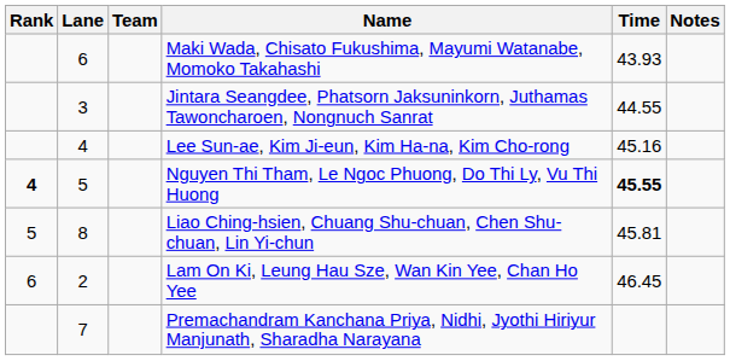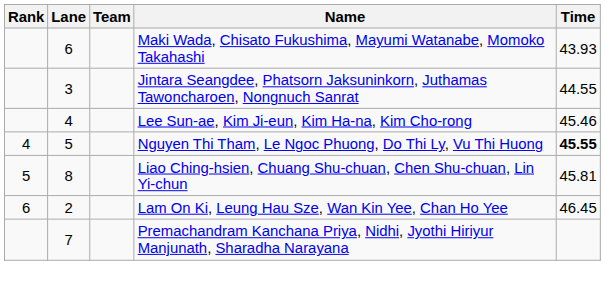 <table class="wikitable sortable" style="text-align:center;font-size:95%">
 <tr>
 <th>Rank</th>
 <th>Lane</th>
 <th>Team</th>
 <th>Name</th>
 <th>Time</th>
-<th>Notes</th>
 </tr>
 <tr>
 <td></td>
 <td>6</td>
 <td align=left></td>
 <td align=left><a href='#'>Maki Wada</a>, <a href='#'>Chisato Fukushima</a>, <a href='#'>Mayumi Watanabe</a>, <a href='#'>Momoko Takahashi</a></td>
 <td>43.93</td>
-<td></td>
 </tr>
 <tr>
 <td></td>
 <td>3</td>
 <td align=left></td>
 <td align=left><a href='#'>Jintara Seangdee</a>, <a href='#'>Phatsorn Jaksuninkorn</a>, <a href='#'>Juthamas Tawoncharoen</a>, <a href='#'>Nongnuch Sanrat</a></td>
 <td>44.55</td>
-<td></td>
 </tr>
 <tr>
 <td></td>
 <td>4</td>
 <td align=left></td>
 <td align=left><a href='#'>Lee Sun-ae</a>, <a href='#'>Kim Ji-eun</a>, <a href='#'>Kim Ha-na</a>, <a href='#'>Kim Cho-rong</a></td>
-<td>45.16</td>
-<td></td>
+<td>45.46</td>
 </tr>
 <tr>
-<td><strong>4</strong></td>
+<td>4</td>
 <td>5</td>
 <td align=left></td>
 <td align=left><a href='#'>Nguyen Thi Tham</a>, <a href='#'>Le Ngoc Phuong</a>, <a href='#'>Do Thi Ly</a>, <a href='#'>Vu Thi Huong</a></td>
 <td><strong>45.55</strong></td>
-<td></td>
 </tr>
 <tr>
 <td>5</td>
 <td>8</td>
 <td align=left></td>
 <td align=left><a href='#'>Liao Ching-hsien</a>, <a href='#'>Chuang Shu-chuan</a>, <a href='#'>Chen Shu-chuan</a>, <a href='#'>Lin Yi-chun</a></td>
 <td>45.81</td>
-<td></td>
 </tr>
 <tr>
 <td>6</td>
 <td>2</td>
 <td align=left></td>
 <td align=left><a href='#'>Lam On Ki</a>, <a href='#'>Leung Hau Sze</a>, <a href='#'>Wan Kin Yee</a>, <a href='#'>Chan Ho Yee</a></td>
 <td>46.45</td>
-<td></td>
 </tr>
 <tr>
 <td></td>
 <td>7</td>
 <td align=left></td>
 <td align=left><a href='#'>Premachandram Kanchana Priya</a>, <a href='#'>Nidhi</a>, <a href='#'>Jyothi Hiriyur Manjunath</a>, <a href='#'>Sharadha Narayana</a></td>
 <td></td>
-<td></td>
 </tr>
 </table>
